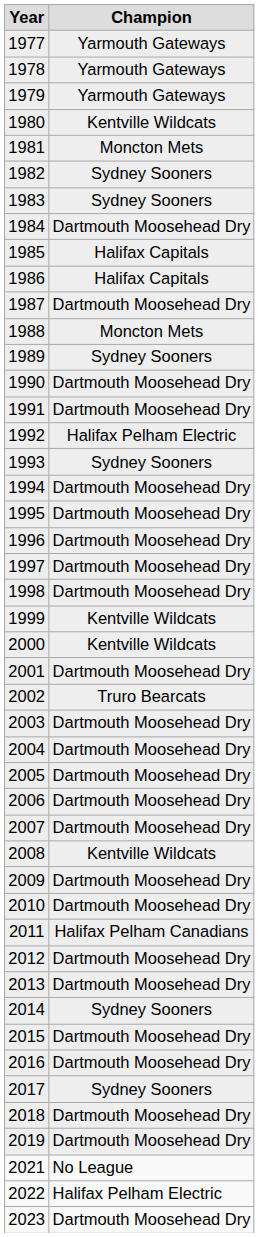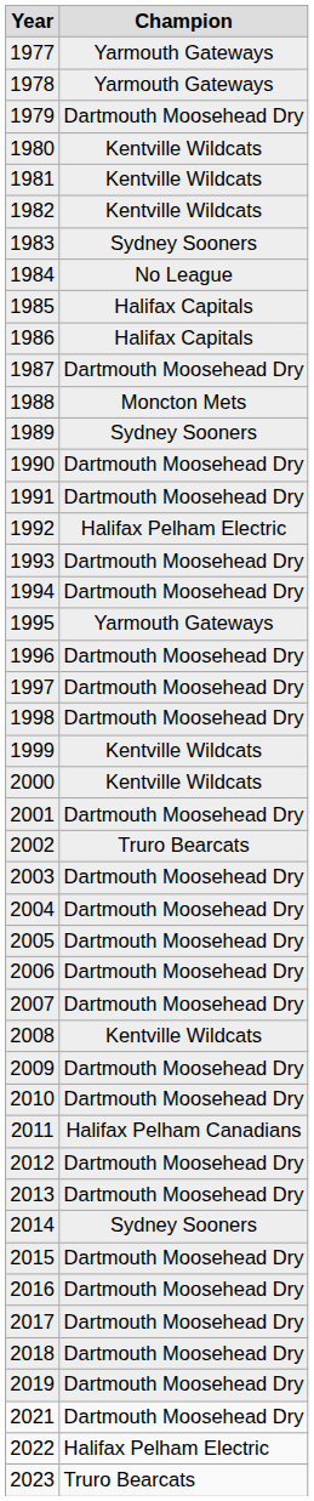 <table class="wikitable">
 <tr align="center" bgcolor="#dddddd">
 <td><strong>Year</strong></td>
 <td><strong>Champion</strong></td>
 </tr>
 <tr align="center"  bgcolor="#eeeeee">
 <td>1977</td>
 <td>Yarmouth Gateways</td>
 </tr>
 <tr align="center" bgcolor="#eeeeee">
 <td>1978</td>
 <td>Yarmouth Gateways</td>
 </tr>
 <tr align="center" bgcolor="eeeeee">
 <td>1979</td>
-<td>Yarmouth Gateways</td>
+<td>Dartmouth Moosehead Dry</td>
 </tr>
 <tr align="center" bgcolor="#eeeeee">
 <td>1980</td>
 <td>Kentville Wildcats</td>
 </tr>
 <tr align="center" bgcolor="#eeeeee">
 <td>1981</td>
-<td>Moncton Mets</td>
+<td>Kentville Wildcats</td>
 </tr>
 <tr align="center" bgcolor="#eeeeee">
 <td>1982</td>
-<td>Sydney Sooners</td>
+<td>Kentville Wildcats</td>
 </tr>
 <tr align="center" bgcolor="#eeeeee">
 <td>1983</td>
 <td>Sydney Sooners</td>
 </tr>
 <tr align="center" bgcolor="#eeeeee">
 <td>1984</td>
-<td>Dartmouth Moosehead Dry</td>
+<td>No League</td>
 </tr>
 <tr align="center" bgcolor="#eeeeee">
 <td>1985</td>
 <td>Halifax Capitals</td>
 </tr>
 <tr align="center" bgcolor="#eeeeee">
 <td>1986</td>
 <td>Halifax Capitals</td>
 </tr>
 <tr align="center" bgcolor="#eeeeee">
 <td>1987</td>
 <td>Dartmouth Moosehead Dry</td>
 </tr>
 <tr align="center" bgcolor="#eeeeee">
 <td>1988</td>
 <td>Moncton Mets</td>
 </tr>
 <tr align="center" bgcolor="#eeeeee">
 <td>1989</td>
 <td>Sydney Sooners</td>
 </tr>
 <tr align="center" bgcolor="#eeeeee">
 <td>1990</td>
 <td>Dartmouth Moosehead Dry</td>
 </tr>
 <tr align="center" bgcolor="#eeeeee">
 <td>1991</td>
 <td>Dartmouth Moosehead Dry</td>
 </tr>
 <tr align="center"  bgcolor="#eeeeee">
 <td>1992</td>
 <td>Halifax Pelham Electric</td>
 </tr>
 <tr align="center" bgcolor="#eeeeee">
 <td>1993</td>
-<td>Sydney Sooners</td>
+<td>Dartmouth Moosehead Dry</td>
 </tr>
 <tr align="center" bgcolor="eeeeee">
 <td>1994</td>
 <td>Dartmouth Moosehead Dry</td>
 </tr>
 <tr align="center" bgcolor="#eeeeee">
 <td>1995</td>
-<td>Dartmouth Moosehead Dry</td>
+<td>Yarmouth Gateways</td>
 </tr>
 <tr align="center" bgcolor="#eeeeee">
 <td>1996</td>
 <td>Dartmouth Moosehead Dry</td>
 </tr>
 <tr align="center" bgcolor="#eeeeee">
 <td>1997</td>
 <td>Dartmouth Moosehead Dry</td>
 </tr>
 <tr align="center" bgcolor="#eeeeee">
 <td>1998</td>
 <td>Dartmouth Moosehead Dry</td>
 </tr>
 <tr align="center" bgcolor="#eeeeee">
 <td>1999</td>
 <td>Kentville Wildcats</td>
 </tr>
 <tr align="center" bgcolor="#eeeeee">
 <td>2000</td>
 <td>Kentville Wildcats</td>
 </tr>
 <tr align="center" bgcolor="#eeeeee">
 <td>2001</td>
 <td>Dartmouth Moosehead Dry</td>
 </tr>
 <tr align="center" bgcolor="#eeeeee">
 <td>2002</td>
 <td>Truro Bearcats</td>
 </tr>
 <tr align="center" bgcolor="#eeeeee">
 <td>2003</td>
 <td>Dartmouth Moosehead Dry</td>
 </tr>
 <tr align="center" bgcolor="#eeeeee">
 <td>2004</td>
 <td>Dartmouth Moosehead Dry</td>
 </tr>
 <tr align="center" bgcolor="#eeeeee">
 <td>2005</td>
 <td>Dartmouth Moosehead Dry</td>
 </tr>
 <tr align="center" bgcolor="#eeeeee">
 <td>2006</td>
 <td>Dartmouth Moosehead Dry</td>
 </tr>
 <tr align="center" bgcolor="#eeeeee">
 <td>2007</td>
 <td>Dartmouth Moosehead Dry</td>
 </tr>
 <tr align="center" bgcolor="#eeeeee">
 <td>2008</td>
 <td>Kentville Wildcats</td>
 </tr>
 <tr align="center" bgcolor="#eeeeee">
 <td>2009</td>
 <td>Dartmouth Moosehead Dry</td>
 </tr>
 <tr align="center" bgcolor="#eeeeee">
 <td>2010</td>
 <td>Dartmouth Moosehead Dry</td>
 </tr>
 <tr align="center" bgcolor="#eeeeee">
 <td>2011</td>
 <td>Halifax Pelham Canadians</td>
 </tr>
 <tr align="center" bgcolor="#eeeeee">
 <td>2012</td>
 <td>Dartmouth Moosehead Dry</td>
 </tr>
 <tr align="center" bgcolor="#eeeeee">
 <td>2013</td>
 <td>Dartmouth Moosehead Dry</td>
 </tr>
 <tr align="center" bgcolor="#eeeeee">
 <td>2014</td>
 <td>Sydney Sooners</td>
 </tr>
 <tr align="center" bgcolor="#eeeeee">
 <td>2015</td>
 <td>Dartmouth Moosehead Dry</td>
 </tr>
 <tr align="center" bgcolor="#eeeeee">
 <td>2016</td>
 <td>Dartmouth Moosehead Dry</td>
 </tr>
 <tr align="center" bgcolor="#eeeeee">
 <td>2017</td>
-<td>Sydney Sooners</td>
+<td>Dartmouth Moosehead Dry</td>
 </tr>
 <tr align="center" bgcolor="#eeeeee">
 <td>2018</td>
 <td>Dartmouth Moosehead Dry</td>
 </tr>
 <tr align="center" bgcolor="#eeeeee">
 <td>2019</td>
 <td>Dartmouth Moosehead Dry</td>
 </tr>
 <tr>
 <td>2021</td>
-<td>No League</td>
+<td>Dartmouth Moosehead Dry</td>
 </tr>
 <tr>
 <td>2022</td>
 <td>Halifax Pelham Electric</td>
 </tr>
 <tr>
 <td>2023</td>
-<td>Dartmouth Moosehead Dry</td>
+<td>Truro Bearcats</td>
 </tr>
 </table>
